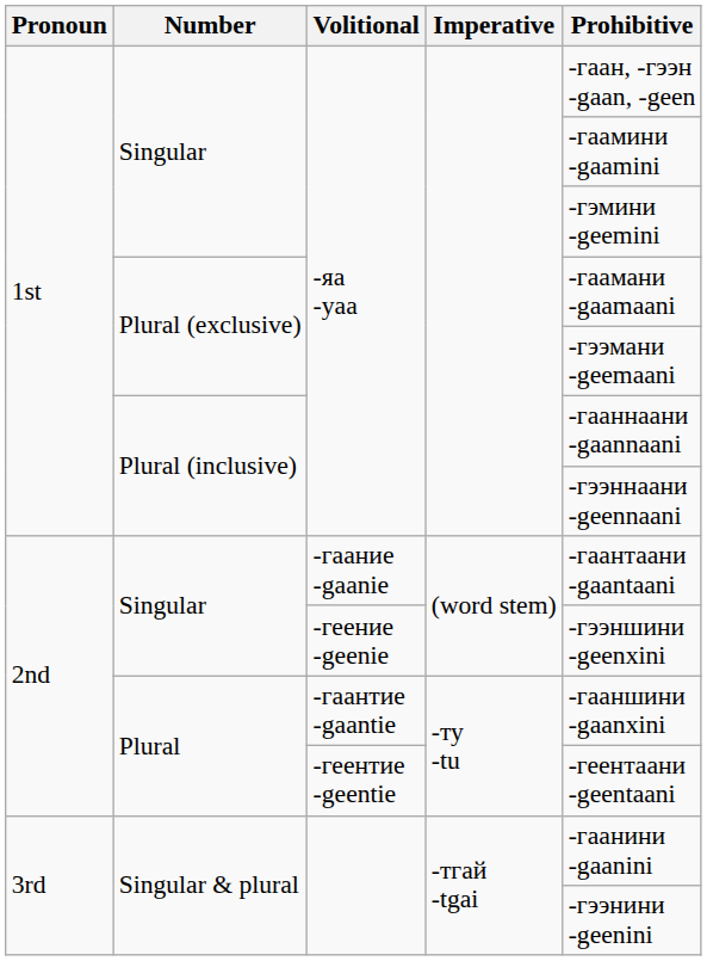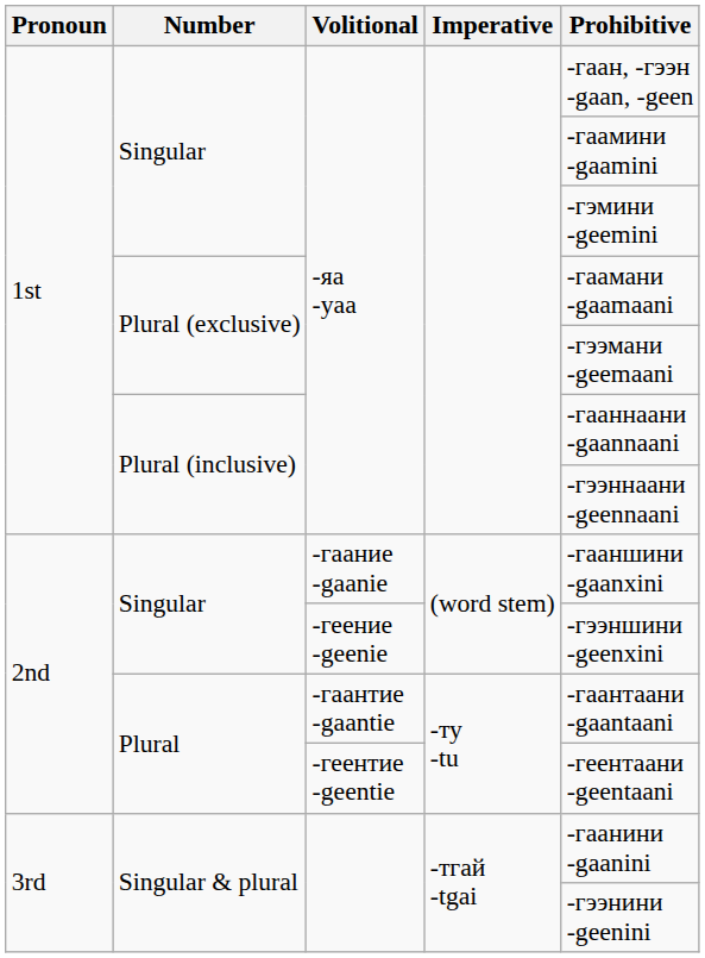 <table class="wikitable">
 <tr>
 <th>Pronoun</th>
 <th>Number</th>
 <th>Volitional</th>
 <th>Imperative</th>
 <th>Prohibitive</th>
 </tr>
 <tr>
 <td rowspan="7">1st</td>
 <td rowspan="3">Singular</td>
 <td rowspan="7">-яа<br>-yaa</td>
 <td rowspan="7"></td>
 <td>-гаан, -гээн<br>-gaan, -geen</td>
 </tr>
 <tr>
 <td>-гаамини<br>-gaamini</td>
 </tr>
 <tr>
 <td>-гэмини<br>-geemini</td>
 </tr>
 <tr>
 <td rowspan="2">Plural (exclusive)</td>
 <td>-гаамани<br>-gaamaani</td>
 </tr>
 <tr>
 <td>-гээмани<br>-geemaani</td>
 </tr>
 <tr>
 <td rowspan="2">Plural (inclusive)</td>
 <td>-гааннаани<br>-gaannaani</td>
 </tr>
 <tr>
 <td>-гээннаани<br>-geennaani</td>
 </tr>
 <tr>
 <td rowspan="4">2nd</td>
 <td rowspan="2">Singular</td>
 <td>-гаание<br>-gaanie</td>
 <td rowspan="2">(word stem)</td>
-<td>-гаантаани<br>-gaantaani</td>
+<td>-гааншини<br>-gaanxini</td>
 </tr>
 <tr>
 <td>-геение<br>-geenie</td>
 <td>-гээншини<br>-geenxini</td>
 </tr>
 <tr>
 <td rowspan="2">Plural</td>
 <td>-гаантие<br>-gaantie</td>
 <td rowspan="2">-ту<br>-tu</td>
-<td>-гааншини<br>-gaanxini</td>
+<td>-гаантаани<br>-gaantaani</td>
 </tr>
 <tr>
 <td>-геентие<br>-geentie</td>
 <td>-геентаани<br>-geentaani</td>
 </tr>
 <tr>
 <td rowspan="2">3rd</td>
 <td rowspan="2">Singular & plural</td>
 <td rowspan="2"></td>
 <td rowspan="2">-тгай<br>-tgai</td>
 <td>-гаанини<br>-gaanini</td>
 </tr>
 <tr>
 <td>-гээнини<br>-geenini</td>
 </tr>
 </table>
